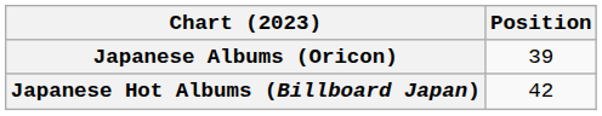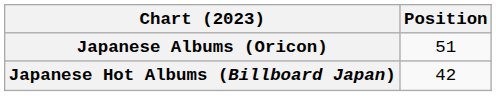 <table class="wikitable sortable plainrowheaders" style="text-align:center">
 <tr>
 <th scope="col">Chart (2023)</th>
 <th scope="col">Position</th>
 </tr>
 <tr>
 <th scope="row">Japanese Albums (Oricon)</th>
-<td>39</td>
+<td>51</td>
 </tr>
 <tr>
 <th scope="row">Japanese Hot Albums (<em>Billboard Japan</em>)</th>
 <td>42</td>
 </tr>
 </table>
